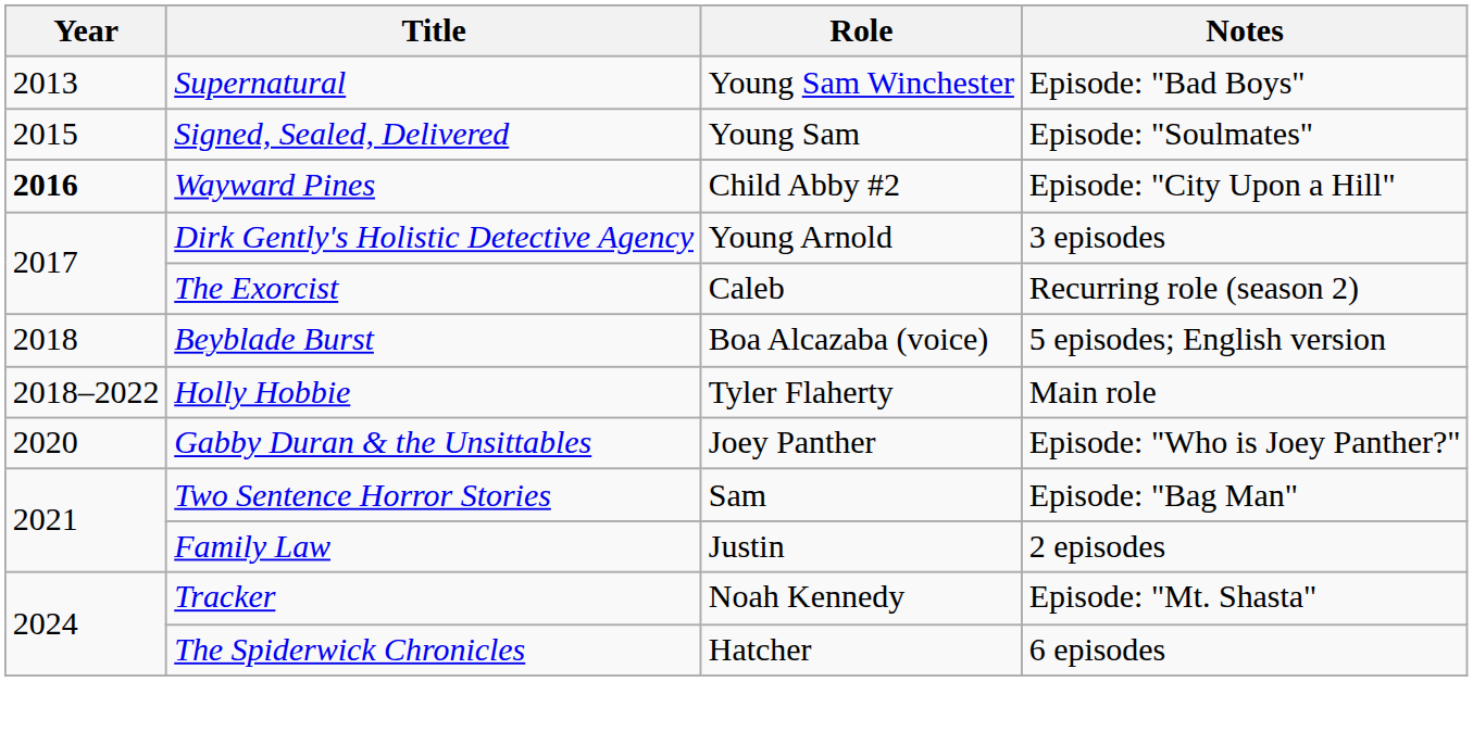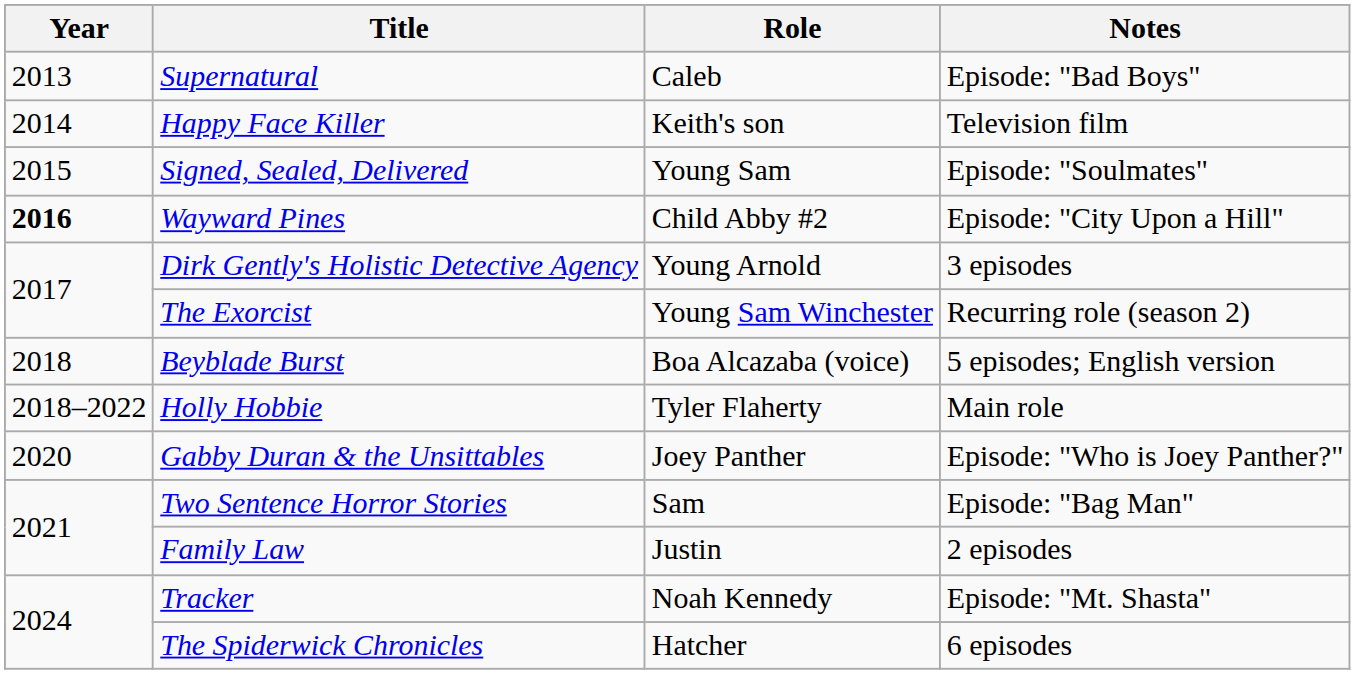 <table class="wikitable sortable">
 <tr>
 <th>Year</th>
 <th>Title</th>
 <th>Role</th>
 <th>Notes</th>
 </tr>
 <tr>
 <td>2013</td>
 <td><em><a href='#'>Supernatural</a></em></td>
-<td>Young <a href='#'>Sam Winchester</a></td>
+<td>Caleb</td>
 <td>Episode: "Bad Boys"</td>
+</tr>
+<tr>
+<td>2014</td>
+<td><em><a href='#'>Happy Face Killer</a></em></td>
+<td>Keith's son</td>
+<td>Television film</td>
 </tr>
 <tr>
 <td>2015</td>
 <td><em><a href='#'>Signed, Sealed, Delivered</a></em></td>
 <td>Young Sam</td>
 <td>Episode: "Soulmates"</td>
 </tr>
 <tr>
 <td><strong>2016</strong></td>
 <td><em><a href='#'>Wayward Pines</a></em></td>
 <td>Child Abby #2</td>
 <td>Episode: "City Upon a Hill"</td>
 </tr>
 <tr>
 <td rowspan="2">2017</td>
 <td><em><a href='#'>Dirk Gently's Holistic Detective Agency</a></em></td>
 <td>Young Arnold</td>
 <td>3 episodes</td>
 </tr>
 <tr>
 <td data-sort-value="Exorcist, The"><em><a href='#'>The Exorcist</a></em></td>
-<td>Caleb</td>
+<td>Young <a href='#'>Sam Winchester</a></td>
 <td>Recurring role (season 2)</td>
 </tr>
 <tr>
 <td>2018</td>
 <td><em><a href='#'>Beyblade Burst</a></em></td>
 <td>Boa Alcazaba (voice)</td>
 <td>5 episodes; English version</td>
 </tr>
 <tr>
 <td>2018–2022</td>
 <td><em><a href='#'>Holly Hobbie</a></em></td>
 <td>Tyler Flaherty</td>
 <td>Main role</td>
 </tr>
 <tr>
 <td>2020</td>
 <td><em><a href='#'>Gabby Duran & the Unsittables</a></em></td>
 <td>Joey Panther</td>
 <td>Episode: "Who is Joey Panther?"</td>
 </tr>
 <tr>
 <td rowspan="2">2021</td>
 <td><em><a href='#'>Two Sentence Horror Stories</a></em></td>
 <td>Sam</td>
 <td>Episode: "Bag Man"</td>
 </tr>
 <tr>
 <td><em><a href='#'>Family Law</a></em></td>
 <td>Justin</td>
 <td>2 episodes</td>
 </tr>
 <tr>
 <td rowspan="2">2024</td>
 <td><em><a href='#'>Tracker</a></em></td>
 <td>Noah Kennedy</td>
 <td>Episode: "Mt. Shasta"</td>
 </tr>
 <tr>
 <td data-sort-value="Spiderwick Chronicles, The"><em><a href='#'>The Spiderwick Chronicles</a></em></td>
 <td>Hatcher</td>
 <td>6 episodes</td>
 </tr>
 </table>
